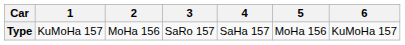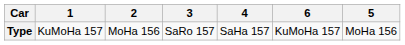 <table class="wikitable">
 <tr>
 <th>Car</th>
 <th>1</th>
 <th>2</th>
 <th>3</th>
 <th>4</th>
+<th>6</th>
 <th>5</th>
-<th>6</th>
 </tr>
 <tr>
 <th>Type</th>
 <td>KuMoHa 157</td>
 <td>MoHa 156</td>
 <td>SaRo 157</td>
 <td>SaHa 157</td>
+<td>KuMoHa 157</td>
 <td>MoHa 156</td>
-<td>KuMoHa 157</td>
 </tr>
 </table>
